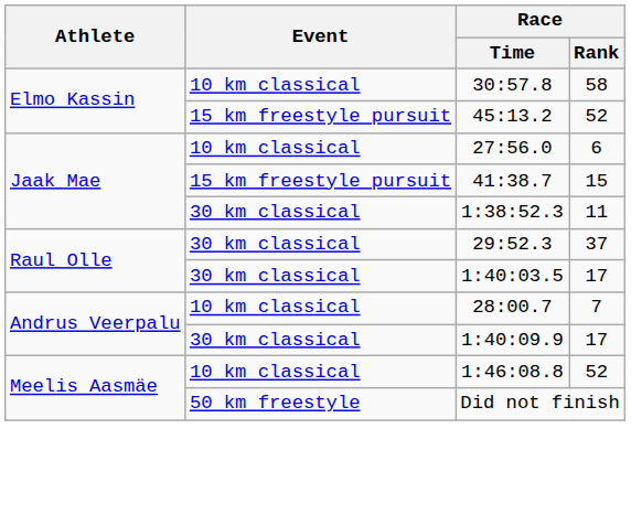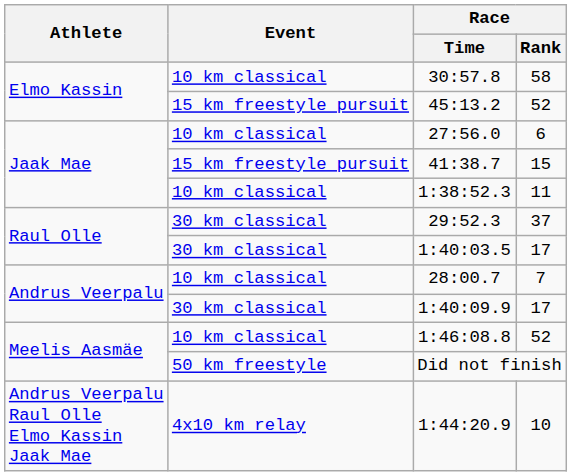 <table class="wikitable" style="font-size:90%">
 <tr>
 <th rowspan="2">Athlete</th>
 <th rowspan="2">Event</th>
 <th colspan="2">Race</th>
 </tr>
 <tr>
 <th>Time</th>
 <th>Rank</th>
 </tr>
 <tr align="center">
 <td align="left" rowspan=2><a href='#'>Elmo Kassin</a></td>
 <td align="left"><a href='#'>10 km classical</a></td>
 <td>30:57.8</td>
 <td>58</td>
 </tr>
 <tr align="center">
 <td align="left"><a href='#'>15 km freestyle pursuit</a></td>
 <td>45:13.2</td>
 <td>52</td>
 </tr>
 <tr align="center">
 <td align="left" rowspan=3><a href='#'>Jaak Mae</a></td>
 <td align="left"><a href='#'>10 km classical</a></td>
 <td>27:56.0</td>
 <td>6</td>
 </tr>
 <tr align="center">
 <td align="left"><a href='#'>15 km freestyle pursuit</a></td>
 <td>41:38.7</td>
 <td>15</td>
 </tr>
 <tr align="center">
-<td align="left"><a href='#'>30 km classical</a></td>
+<td align="left"><a href='#'>10 km classical</a></td>
 <td>1:38:52.3</td>
 <td>11</td>
 </tr>
 <tr align="center">
 <td align="left" rowspan=2><a href='#'>Raul Olle</a></td>
 <td align="left"><a href='#'>30 km classical</a></td>
 <td>29:52.3</td>
 <td>37</td>
 </tr>
 <tr align="center">
 <td align="left"><a href='#'>30 km classical</a></td>
 <td>1:40:03.5</td>
 <td>17</td>
 </tr>
 <tr align="center">
 <td align="left" rowspan=2><a href='#'>Andrus Veerpalu</a></td>
 <td align="left"><a href='#'>10 km classical</a></td>
 <td>28:00.7</td>
 <td>7</td>
 </tr>
 <tr align="center">
 <td align="left"><a href='#'>30 km classical</a></td>
 <td>1:40:09.9</td>
 <td>17</td>
 </tr>
 <tr align="center">
 <td align="left" rowspan=2><a href='#'>Meelis Aasmäe</a></td>
 <td align="left"><a href='#'>10 km classical</a></td>
 <td>1:46:08.8</td>
 <td>52</td>
 </tr>
 <tr align="center">
 <td align="left"><a href='#'>50 km freestyle</a></td>
 <td colspan=2>Did not finish</td>
 </tr>
+<tr align="center">
+<td align="left"><a href='#'>Andrus Veerpalu</a> <br> <a href='#'>Raul Olle</a> <br> <a href='#'>Elmo Kassin</a> <br> <a href='#'>Jaak Mae</a></td>
+<td align="left"><a href='#'>4x10 km relay</a></td>
+<td>1:44:20.9</td>
+<td>10</td>
+</tr>
 </table>
